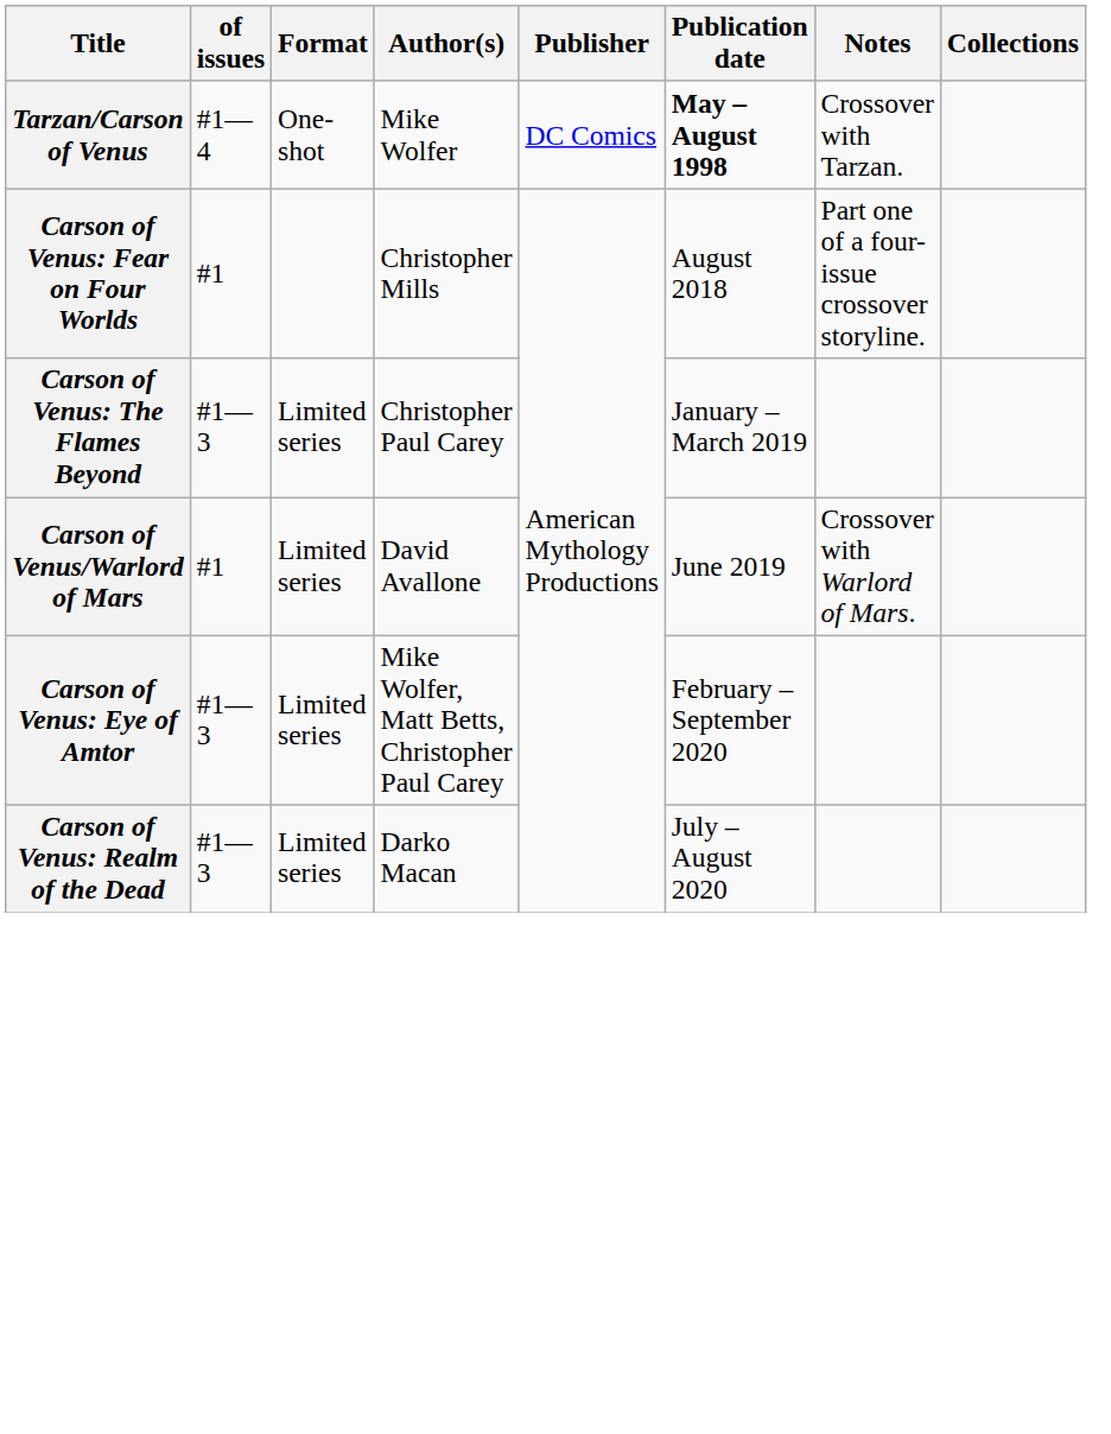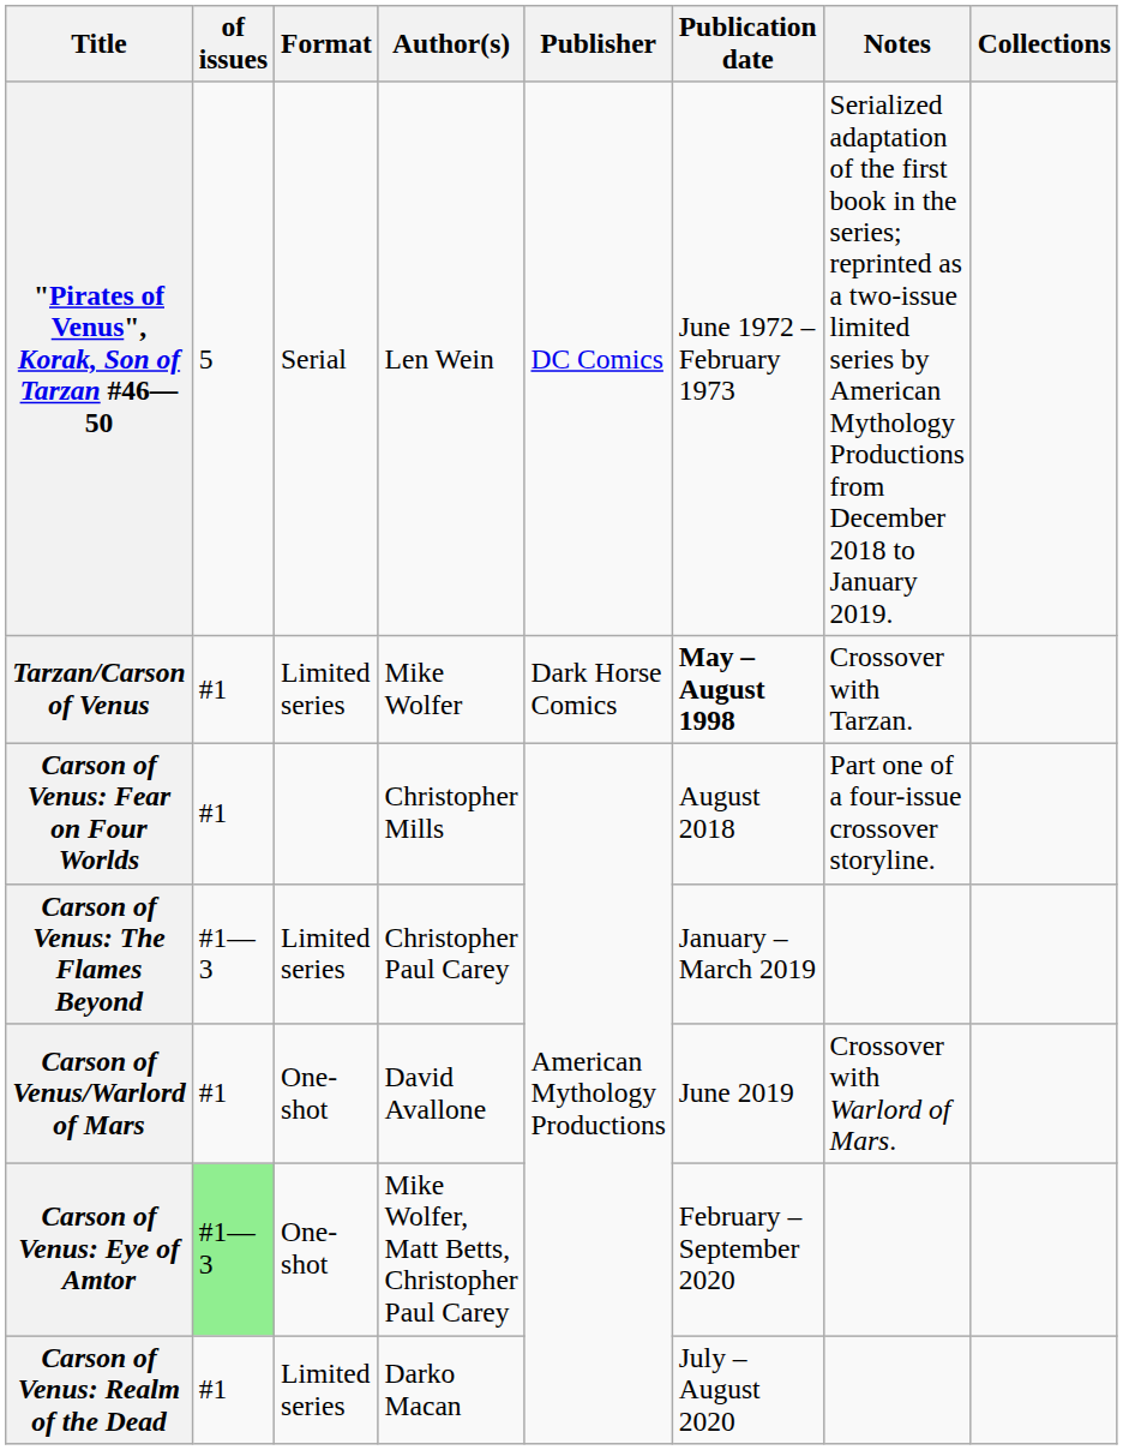 <table class="wikitable">
 <tr>
 <th>Title</th>
 <th style="width:40pt"> of issues</th>
 <th style="width:75pt">Format</th>
 <th style="width:125pt">Author(s)</th>
 <th style="width:125pt">Publisher</th>
 <th style="width:150pt">Publication date</th>
 <th style="width:175pt">Notes</th>
 <th>Collections</th>
 </tr>
 <tr>
+<th>"<a href='#'>Pirates of Venus</a>", <em><a href='#'>Korak, Son of Tarzan</a></em> #46—50</th>
+<td>5</td>
+<td>Serial</td>
+<td>Len Wein</td>
+<td><a href='#'>DC Comics</a></td>
+<td>June 1972 – February 1973</td>
+<td>Serialized adaptation of the first book in the series; reprinted as a two-issue limited series by American Mythology Productions from December 2018 to January 2019.</td>
+<td></td>
+</tr>
+<tr>
 <th><em>Tarzan/Carson of Venus</em></th>
-<td>#1—4</td>
-<td>One-shot</td>
+<td>#1</td>
+<td>Limited series</td>
 <td>Mike Wolfer</td>
-<td><a href='#'>DC Comics</a></td>
+<td>Dark Horse Comics</td>
 <td><strong>May – August 1998</strong></td>
 <td>Crossover with Tarzan.</td>
 <td></td>
 </tr>
 <tr>
 <th><em>Carson of Venus: Fear on Four Worlds</em></th>
 <td>#1</td>
 <td></td>
 <td>Christopher Mills</td>
 <td rowspan="5">American Mythology Productions</td>
 <td>August 2018</td>
 <td>Part one of a four-issue crossover storyline.</td>
 <td></td>
 </tr>
 <tr>
 <th><em>Carson of Venus: The Flames Beyond</em></th>
 <td>#1—3</td>
 <td>Limited series</td>
 <td>Christopher Paul Carey</td>
 <td>January – March 2019</td>
 <td></td>
 <td></td>
 </tr>
 <tr>
 <th><em>Carson of Venus/Warlord of Mars</em></th>
 <td>#1</td>
-<td>Limited series</td>
+<td>One-shot</td>
 <td>David Avallone</td>
 <td>June 2019</td>
 <td>Crossover with <em>Warlord of Mars</em>.</td>
 <td></td>
 </tr>
 <tr>
 <th><em>Carson of Venus: Eye of Amtor</em></th>
-<td>#1—3</td>
-<td>Limited series</td>
+<td style="background: lightgreen;">#1—3</td>
+<td>One-shot</td>
 <td>Mike Wolfer, Matt Betts, Christopher Paul Carey</td>
 <td>February – September 2020</td>
 <td></td>
 <td></td>
 </tr>
 <tr>
 <th><em>Carson of Venus: Realm of the Dead</em></th>
-<td>#1—3</td>
+<td>#1</td>
 <td>Limited series</td>
 <td>Darko Macan</td>
 <td>July – August 2020</td>
 <td></td>
 <td></td>
 </tr>
 </table>
